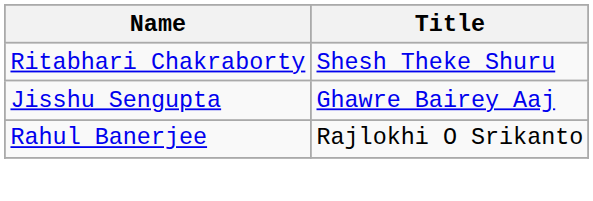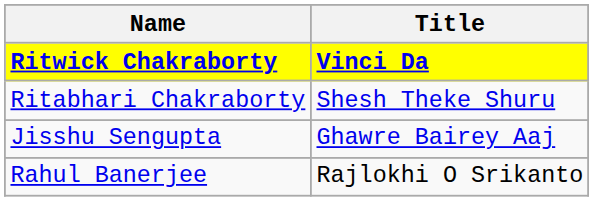 <table class="wikitable">
 <tr>
 <th>Name</th>
 <th>Title</th>
+</tr>
+<tr>
+<td style="background:#FFFF00"><strong><a href='#'>Ritwick Chakraborty</a></strong></td>
+<td style="background:#FFFF00"><strong><a href='#'>Vinci Da</a></strong></td>
 </tr>
 <tr>
 <td><a href='#'>Ritabhari Chakraborty</a></td>
 <td><a href='#'>Shesh Theke Shuru</a></td>
 </tr>
 <tr>
 <td><a href='#'>Jisshu Sengupta</a></td>
 <td><a href='#'>Ghawre Bairey Aaj</a></td>
 </tr>
 <tr>
 <td><a href='#'>Rahul Banerjee</a></td>
 <td>Rajlokhi O Srikanto</td>
 </tr>
 </table>
